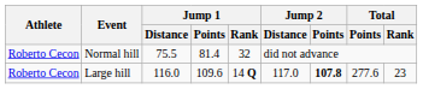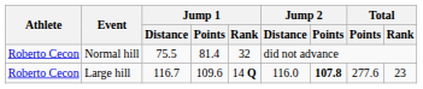 <table class="wikitable" style="font-size:90%">
 <tr>
 <th rowspan="2">Athlete</th>
 <th rowspan="2">Event</th>
 <th colspan="3">Jump 1</th>
 <th colspan="2">Jump 2</th>
 <th colspan="2">Total</th>
 </tr>
 <tr>
 <th>Distance</th>
 <th>Points</th>
 <th>Rank</th>
 <th>Distance</th>
 <th>Points</th>
 <th>Points</th>
 <th>Rank</th>
 </tr>
 <tr>
 <td><a href='#'>Roberto Cecon</a></td>
 <td>Normal hill</td>
 <td align="center">75.5</td>
 <td align="center">81.4</td>
 <td align="center">32</td>
 <td colspan="4">did not advance</td>
 </tr>
 <tr>
 <td><a href='#'>Roberto Cecon</a></td>
 <td>Large hill</td>
-<td align="center">116.0</td>
+<td align="center">116.7</td>
 <td align="center">109.6</td>
 <td align="center">14 <strong>Q</strong></td>
-<td align="center">117.0</td>
+<td align="center">116.0</td>
 <td align="center"><strong>107.8</strong></td>
 <td align="center">277.6</td>
 <td align="center">23</td>
 </tr>
 </table>
